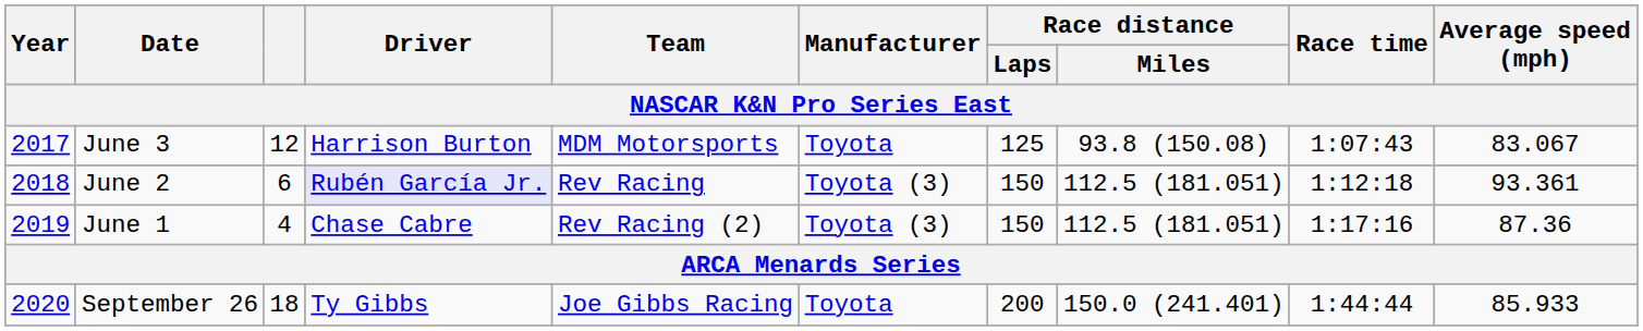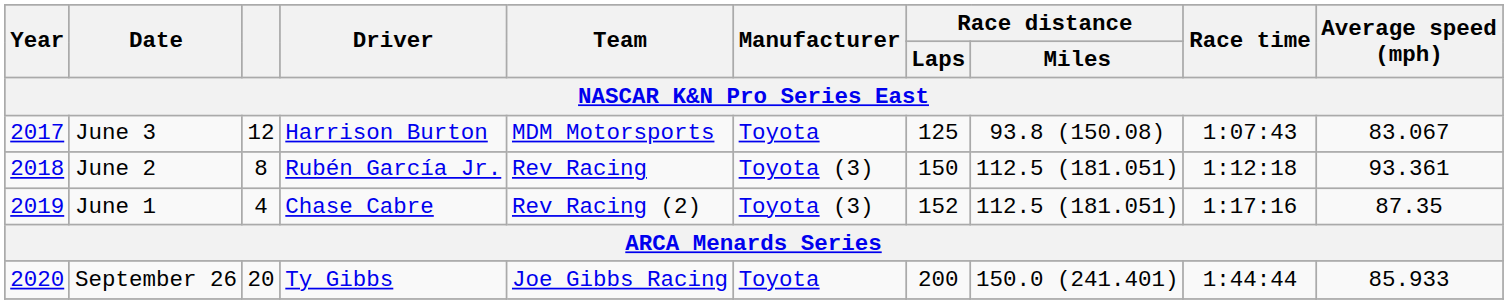 <table class="wikitable">
 <tr>
 <th rowspan="2">Year</th>
 <th rowspan="2">Date</th>
 <th rowspan="2"></th>
 <th rowspan="2">Driver</th>
 <th rowspan="2">Team</th>
 <th rowspan="2">Manufacturer</th>
 <th colspan="2">Race distance</th>
 <th rowspan="2">Race time</th>
 <th rowspan="2">Average speed<br>(mph)</th>
 </tr>
 <tr>
 <th>Laps</th>
 <th>Miles</th>
 </tr>
 <tr>
 <th colspan=10><a href='#'>NASCAR K&N Pro Series East</a></th>
 </tr>
 <tr>
 <td><a href='#'>2017</a></td>
 <td>June 3</td>
 <td align="center">12</td>
 <td><a href='#'>Harrison Burton</a></td>
 <td><a href='#'>MDM Motorsports</a></td>
 <td><a href='#'>Toyota</a></td>
 <td align="center">125</td>
 <td align="center">93.8 (150.08)</td>
 <td align="center">1:07:43</td>
 <td align="center">83.067</td>
 </tr>
 <tr>
 <td><a href='#'>2018</a></td>
 <td>June 2</td>
-<td align="center">6</td>
-<td style="background: lavender;"><a href='#'>Rubén García Jr.</a></td>
+<td align="center">8</td>
+<td><a href='#'>Rubén García Jr.</a></td>
 <td><a href='#'>Rev Racing</a></td>
 <td><a href='#'>Toyota</a> (3)</td>
 <td align="center">150</td>
 <td align="center">112.5 (181.051)</td>
 <td align="center">1:12:18</td>
 <td align="center">93.361</td>
 </tr>
 <tr>
 <td><a href='#'>2019</a></td>
 <td>June 1</td>
 <td align="center">4</td>
 <td><a href='#'>Chase Cabre</a></td>
 <td><a href='#'>Rev Racing</a> (2)</td>
 <td><a href='#'>Toyota</a> (3)</td>
-<td align="center">150</td>
+<td align="center">152</td>
 <td align="center">112.5 (181.051)</td>
 <td align="center">1:17:16</td>
-<td align="center">87.36</td>
+<td align="center">87.35</td>
 </tr>
 <tr>
 <th colspan=10><a href='#'>ARCA Menards Series</a></th>
 </tr>
 <tr>
 <td><a href='#'>2020</a></td>
 <td>September 26</td>
-<td align="center">18</td>
+<td align="center">20</td>
 <td><a href='#'>Ty Gibbs</a></td>
 <td><a href='#'>Joe Gibbs Racing</a></td>
 <td><a href='#'>Toyota</a></td>
 <td align="center">200</td>
 <td align="center">150.0 (241.401)</td>
 <td align="center">1:44:44</td>
 <td align="center">85.933</td>
 </tr>
 </table>
